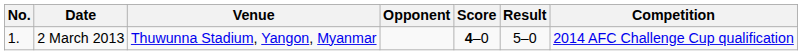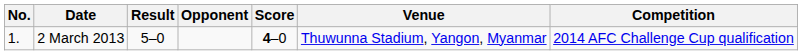 <table class="wikitable">
 <tr>
 <th>No.</th>
 <th>Date</th>
-<th>Venue</th>
+<th>Result</th>
 <th>Opponent</th>
 <th>Score</th>
-<th>Result</th>
+<th>Venue</th>
 <th>Competition</th>
 </tr>
 <tr>
 <td>1.</td>
 <td>2 March 2013</td>
-<td><a href='#'>Thuwunna Stadium</a>, <a href='#'>Yangon</a>, <a href='#'>Myanmar</a></td>
+<td align=center>5–0</td>
 <td></td>
 <td align=center><strong>4</strong>–0</td>
-<td align=center>5–0</td>
+<td><a href='#'>Thuwunna Stadium</a>, <a href='#'>Yangon</a>, <a href='#'>Myanmar</a></td>
 <td><a href='#'>2014 AFC Challenge Cup qualification</a></td>
 </tr>
 </table>
